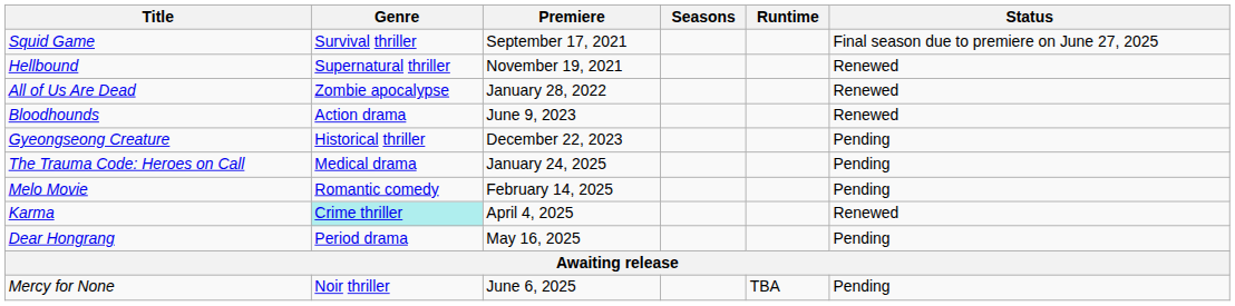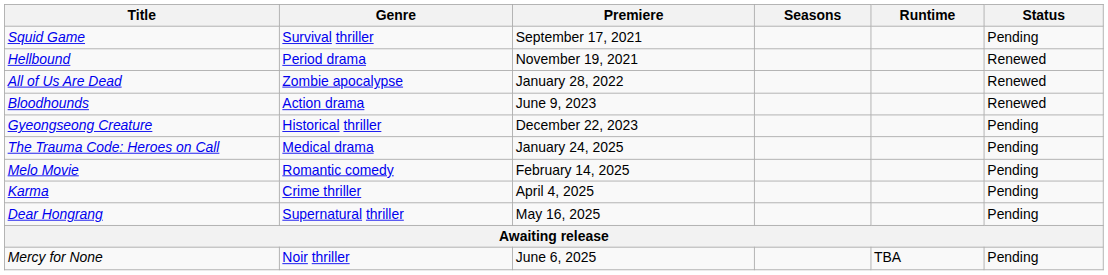 <table class="wikitable sortable" style="width:100%">
 <tr>
 <th scope="col" style="width:25%;">Title</th>
 <th>Genre</th>
 <th>Premiere</th>
 <th>Seasons</th>
 <th>Runtime</th>
 <th>Status</th>
 </tr>
 <tr>
 <td><em><a href='#'>Squid Game</a></em></td>
 <td><a href='#'>Survival</a> <a href='#'>thriller</a></td>
 <td>September 17, 2021</td>
 <td></td>
 <td></td>
-<td>Final season due to premiere on June 27, 2025</td>
+<td>Pending</td>
 </tr>
 <tr>
 <td><em><a href='#'>Hellbound</a></em></td>
-<td><a href='#'>Supernatural</a> <a href='#'>thriller</a></td>
+<td><a href='#'>Period drama</a></td>
 <td>November 19, 2021</td>
 <td></td>
 <td></td>
 <td>Renewed</td>
 </tr>
 <tr>
 <td><em><a href='#'>All of Us Are Dead</a></em></td>
 <td><a href='#'>Zombie apocalypse</a></td>
 <td>January 28, 2022</td>
 <td></td>
 <td></td>
 <td>Renewed</td>
 </tr>
 <tr>
 <td><em><a href='#'>Bloodhounds</a></em></td>
 <td><a href='#'>Action drama</a></td>
 <td>June 9, 2023</td>
 <td></td>
 <td></td>
 <td>Renewed</td>
 </tr>
 <tr>
 <td><em><a href='#'>Gyeongseong Creature</a></em></td>
 <td><a href='#'>Historical</a> <a href='#'>thriller</a></td>
 <td>December 22, 2023</td>
 <td></td>
 <td></td>
 <td>Pending</td>
 </tr>
 <tr>
 <td><em><a href='#'>The Trauma Code: Heroes on Call</a></em></td>
 <td><a href='#'>Medical drama</a></td>
 <td>January 24, 2025</td>
 <td></td>
 <td></td>
 <td>Pending</td>
 </tr>
 <tr>
 <td><em><a href='#'>Melo Movie</a></em></td>
 <td><a href='#'>Romantic comedy</a></td>
 <td>February 14, 2025</td>
 <td></td>
 <td></td>
 <td>Pending</td>
 </tr>
 <tr>
 <td><em><a href='#'>Karma</a></em></td>
-<td style="background: paleturquoise;"><a href='#'>Crime thriller</a></td>
+<td><a href='#'>Crime thriller</a></td>
 <td>April 4, 2025</td>
 <td></td>
 <td></td>
-<td>Renewed</td>
+<td>Pending</td>
 </tr>
 <tr>
 <td><em><a href='#'>Dear Hongrang</a></em></td>
-<td><a href='#'>Period drama</a></td>
+<td><a href='#'>Supernatural</a> <a href='#'>thriller</a></td>
 <td>May 16, 2025</td>
 <td></td>
 <td></td>
 <td>Pending</td>
 </tr>
 <tr>
 <th data-sort-value="zzz" colspan="6">Awaiting release</th>
 </tr>
 <tr>
 <td><em>Mercy for None</em></td>
 <td><a href='#'>Noir</a> <a href='#'>thriller</a></td>
 <td>June 6, 2025</td>
 <td></td>
 <td>TBA</td>
 <td>Pending</td>
 </tr>
 </table>
